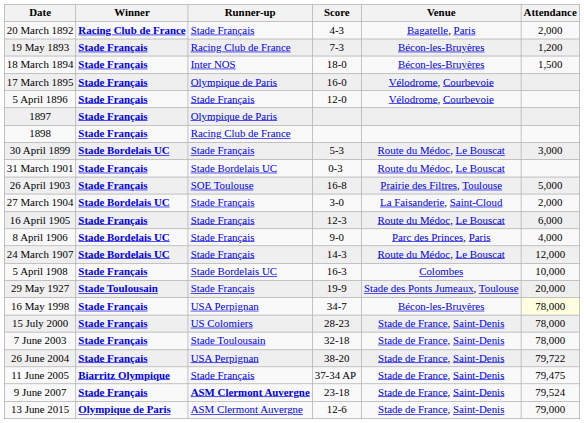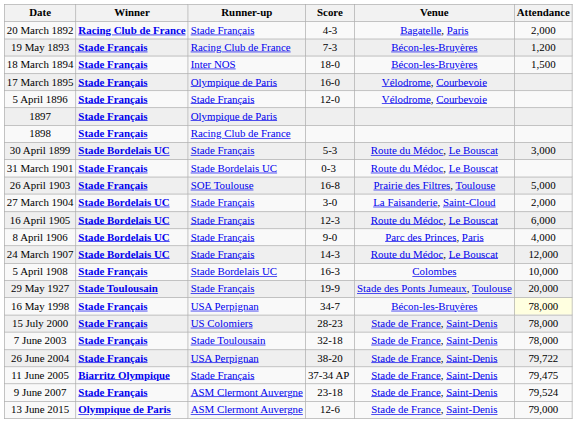 <table class="wikitable">
 <tr>
 <th>Date</th>
 <th>Winner</th>
 <th>Runner-up</th>
 <th>Score</th>
 <th>Venue</th>
 <th>Attendance</th>
 </tr>
 <tr>
 <td align=center>20 March 1892</td>
 <td><strong><a href='#'>Racing Club de France</a></strong></td>
 <td><a href='#'>Stade Français</a></td>
 <td align=center>4-3</td>
 <td align=center><a href='#'>Bagatelle</a>, <a href='#'>Paris</a></td>
 <td align=center>2,000</td>
 </tr>
 <tr bgcolor="#efefef">
 <td align=center>19 May 1893</td>
 <td><strong><a href='#'>Stade Français</a></strong></td>
 <td><a href='#'>Racing Club de France</a></td>
 <td align=center>7-3</td>
 <td align=center><a href='#'>Bécon-les-Bruyères</a></td>
 <td align=center>1,200</td>
 </tr>
 <tr>
 <td align=center>18 March 1894</td>
 <td><strong><a href='#'>Stade Français</a></strong></td>
 <td><a href='#'>Inter NOS</a></td>
 <td align=center>18-0</td>
 <td align=center><a href='#'>Bécon-les-Bruyères</a></td>
 <td align=center>1,500</td>
 </tr>
 <tr bgcolor="#efefef">
 <td align=center>17 March 1895</td>
 <td><strong><a href='#'>Stade Français</a></strong></td>
 <td><a href='#'>Olympique de Paris</a></td>
 <td align=center>16-0</td>
 <td align=center><a href='#'>Vélodrome</a>, <a href='#'>Courbevoie</a></td>
 <td align=center></td>
 </tr>
 <tr>
 <td align=center>5 April 1896</td>
 <td><strong><a href='#'>Stade Français</a></strong></td>
 <td><a href='#'>Stade Français</a></td>
 <td align=center>12-0</td>
 <td align=center><a href='#'>Vélodrome</a>, <a href='#'>Courbevoie</a></td>
 <td align=center></td>
 </tr>
 <tr bgcolor="#efefef">
 <td align=center>1897</td>
 <td><strong><a href='#'>Stade Français</a></strong></td>
 <td><a href='#'>Olympique de Paris</a></td>
 <td align=center></td>
 <td align=center></td>
 <td align=center></td>
 </tr>
 <tr>
 <td align=center>1898</td>
 <td><strong><a href='#'>Stade Français</a></strong></td>
 <td><a href='#'>Racing Club de France</a></td>
 <td align=center></td>
 <td align=center></td>
 <td align=center></td>
 </tr>
 <tr bgcolor="#efefef">
 <td align=center>30 April 1899</td>
 <td><strong><a href='#'>Stade Bordelais UC</a></strong></td>
 <td><a href='#'>Stade Français</a></td>
 <td align=center>5-3</td>
 <td align=center><a href='#'>Route du Médoc</a>, <a href='#'>Le Bouscat</a></td>
 <td align=center>3,000</td>
 </tr>
 <tr>
 <td align=center>31 March 1901</td>
 <td><strong><a href='#'>Stade Français</a></strong></td>
 <td><a href='#'>Stade Bordelais UC</a></td>
 <td align=center>0-3 </td>
 <td align=center><a href='#'>Route du Médoc</a>, <a href='#'>Le Bouscat</a></td>
 <td align=center></td>
 </tr>
 <tr bgcolor="#efefef">
 <td align=center>26 April 1903</td>
 <td><strong><a href='#'>Stade Français</a></strong></td>
 <td><a href='#'>SOE Toulouse</a></td>
 <td align=center>16-8</td>
 <td align=center><a href='#'>Prairie des Filtres</a>, <a href='#'>Toulouse</a></td>
 <td align=center>5,000</td>
 </tr>
 <tr>
 <td align=center>27 March 1904</td>
 <td><strong><a href='#'>Stade Bordelais UC</a></strong></td>
 <td><a href='#'>Stade Français</a></td>
 <td align=center>3-0</td>
 <td align=center><a href='#'>La Faisanderie</a>, <a href='#'>Saint-Cloud</a></td>
 <td align=center>2,000</td>
 </tr>
 <tr bgcolor="#efefef">
 <td align=center>16 April 1905</td>
-<td><strong><a href='#'>Stade Français</a></strong></td>
+<td><strong><a href='#'>Stade Bordelais UC</a></strong></td>
 <td><a href='#'>Stade Français</a></td>
 <td align=center>12-3</td>
 <td align=center><a href='#'>Route du Médoc</a>, <a href='#'>Le Bouscat</a></td>
 <td align=center>6,000</td>
 </tr>
 <tr>
 <td align=center>8 April 1906</td>
 <td><strong><a href='#'>Stade Bordelais UC</a></strong></td>
 <td><a href='#'>Stade Français</a></td>
 <td align=center>9-0</td>
 <td align=center><a href='#'>Parc des Princes</a>, <a href='#'>Paris</a></td>
 <td align=center>4,000</td>
 </tr>
 <tr bgcolor="#efefef">
 <td align=center>24 March 1907</td>
 <td><strong><a href='#'>Stade Bordelais UC</a></strong></td>
 <td><a href='#'>Stade Français</a></td>
 <td align=center>14-3</td>
 <td align=center><a href='#'>Route du Médoc</a>, <a href='#'>Le Bouscat</a></td>
 <td align=center>12,000</td>
 </tr>
 <tr>
 <td align=center>5 April 1908</td>
 <td><strong><a href='#'>Stade Français</a></strong></td>
 <td><a href='#'>Stade Bordelais UC</a></td>
 <td align=center>16-3</td>
 <td align=center><a href='#'>Colombes</a></td>
 <td align=center>10,000</td>
 </tr>
 <tr bgcolor="#efefef">
 <td align=center>29 May 1927</td>
 <td><strong><a href='#'>Stade Toulousain</a></strong></td>
 <td><a href='#'>Stade Français</a></td>
 <td align=center>19-9</td>
 <td align=center><a href='#'>Stade des Ponts Jumeaux</a>, <a href='#'>Toulouse</a></td>
 <td align=center>20,000</td>
 </tr>
 <tr>
 <td align=center>16 May 1998</td>
 <td><strong><a href='#'>Stade Français</a></strong></td>
 <td><a href='#'>USA Perpignan</a></td>
 <td align=center>34-7</td>
 <td align=center><a href='#'>Bécon-les-Bruyères</a></td>
 <td align=center style="background: lightyellow;">78,000</td>
 </tr>
 <tr bgcolor="#efefef">
 <td align=center>15 July 2000</td>
 <td><strong><a href='#'>Stade Français</a></strong></td>
 <td><a href='#'>US Colomiers</a></td>
 <td align=center>28-23</td>
 <td align=center><a href='#'>Stade de France</a>, <a href='#'>Saint-Denis</a></td>
 <td align=center>78,000</td>
 </tr>
 <tr>
 <td align=center>7 June 2003</td>
 <td><strong><a href='#'>Stade Français</a></strong></td>
 <td><a href='#'>Stade Toulousain</a></td>
 <td align=center>32-18</td>
 <td align=center><a href='#'>Stade de France</a>, <a href='#'>Saint-Denis</a></td>
 <td align=center>78,000</td>
 </tr>
 <tr bgcolor="#efefef">
 <td align=center>26 June 2004</td>
 <td><strong><a href='#'>Stade Français</a></strong></td>
 <td><a href='#'>USA Perpignan</a></td>
 <td align=center>38-20</td>
 <td align=center><a href='#'>Stade de France</a>, <a href='#'>Saint-Denis</a></td>
 <td align=center>79,722</td>
 </tr>
 <tr>
 <td align=center>11 June 2005</td>
 <td><strong><a href='#'>Biarritz Olympique</a></strong></td>
 <td><a href='#'>Stade Français</a></td>
 <td align=center>37-34 AP </td>
 <td align=center><a href='#'>Stade de France</a>, <a href='#'>Saint-Denis</a></td>
 <td align=center>79,475</td>
 </tr>
 <tr>
 <td align=center>9 June 2007</td>
 <td><strong><a href='#'>Stade Français</a></strong></td>
-<td><strong><a href='#'>ASM Clermont Auvergne</a></strong></td>
+<td><a href='#'>ASM Clermont Auvergne</a></td>
 <td align=center>23-18</td>
 <td align=center><a href='#'>Stade de France</a>, <a href='#'>Saint-Denis</a></td>
 <td align=center>79,524</td>
 </tr>
 <tr>
 <td align=center>13 June 2015</td>
 <td><strong><a href='#'>Olympique de Paris</a></strong></td>
 <td><a href='#'>ASM Clermont Auvergne</a></td>
 <td align=center>12-6</td>
 <td align=center><a href='#'>Stade de France</a>, <a href='#'>Saint-Denis</a></td>
 <td align=center>79,000</td>
 </tr>
 </table>
